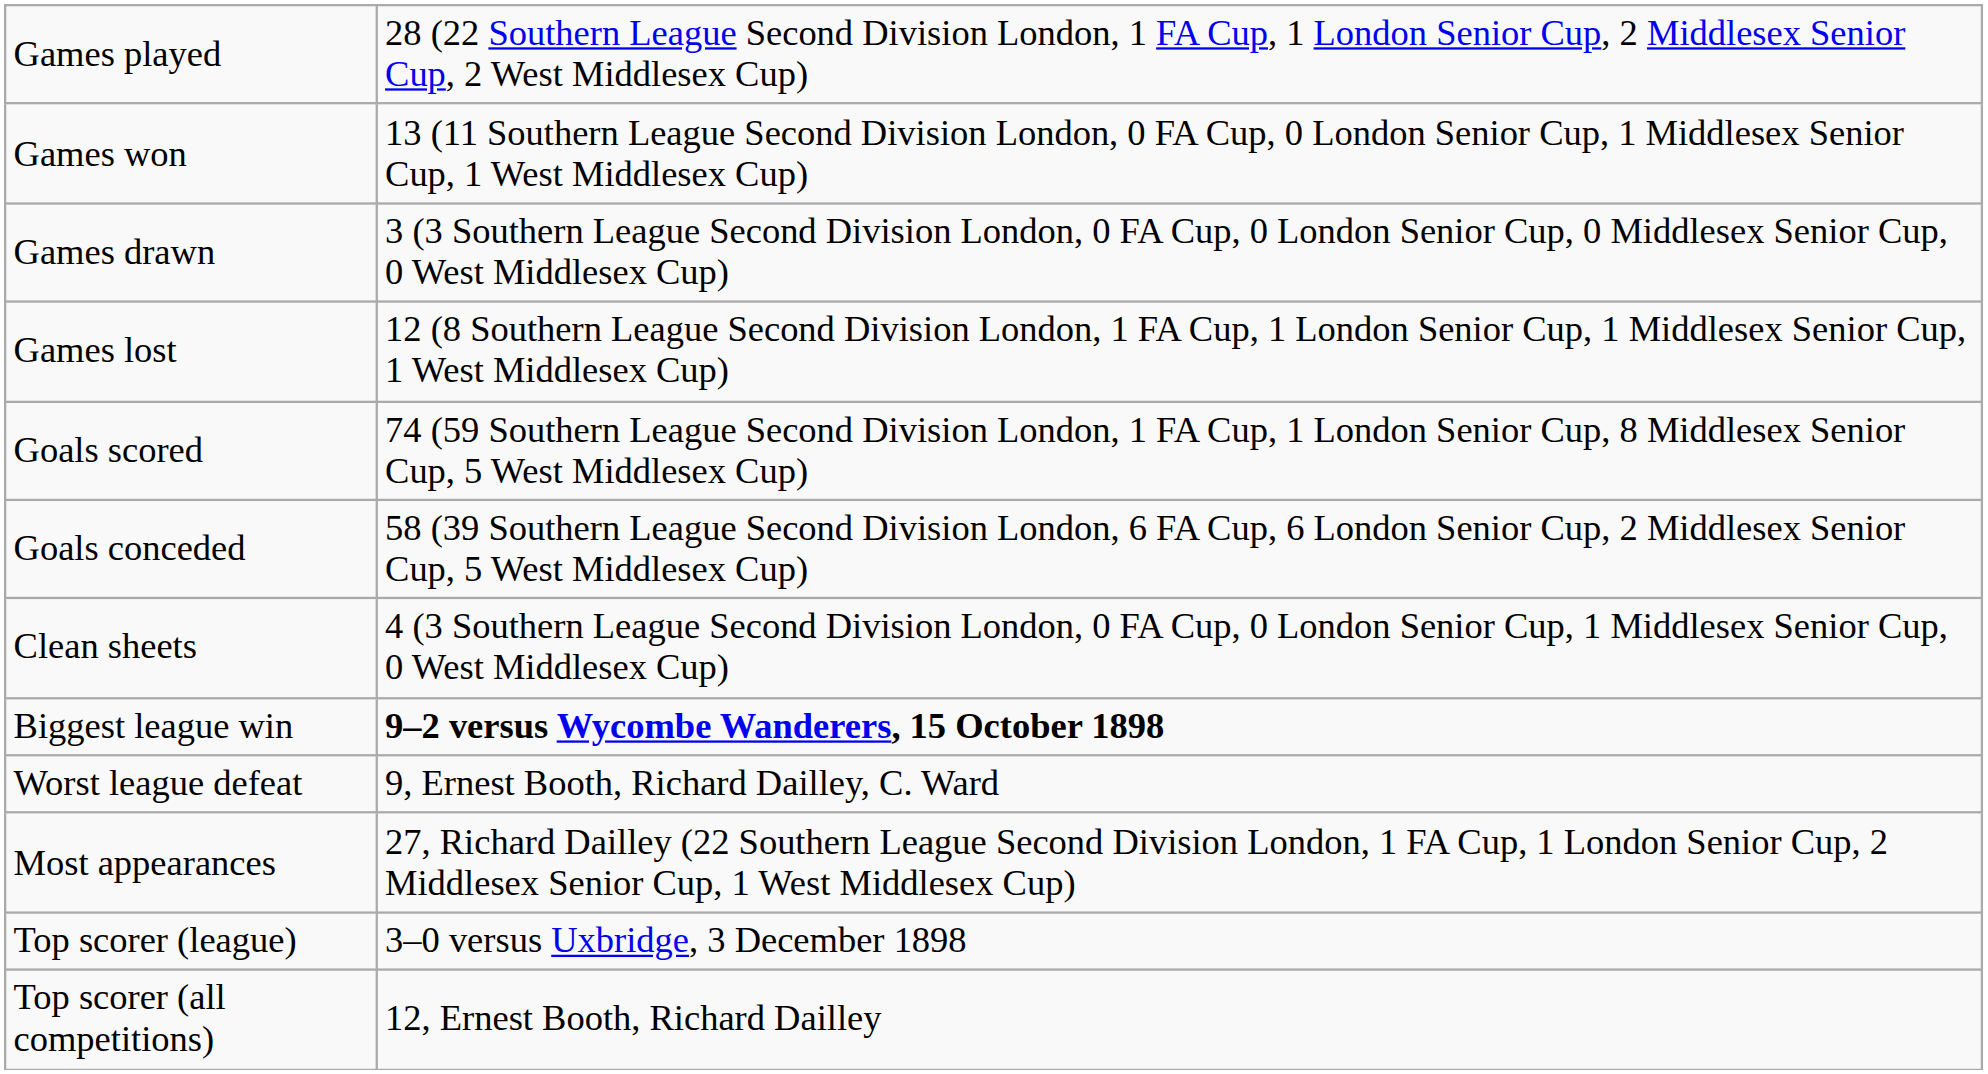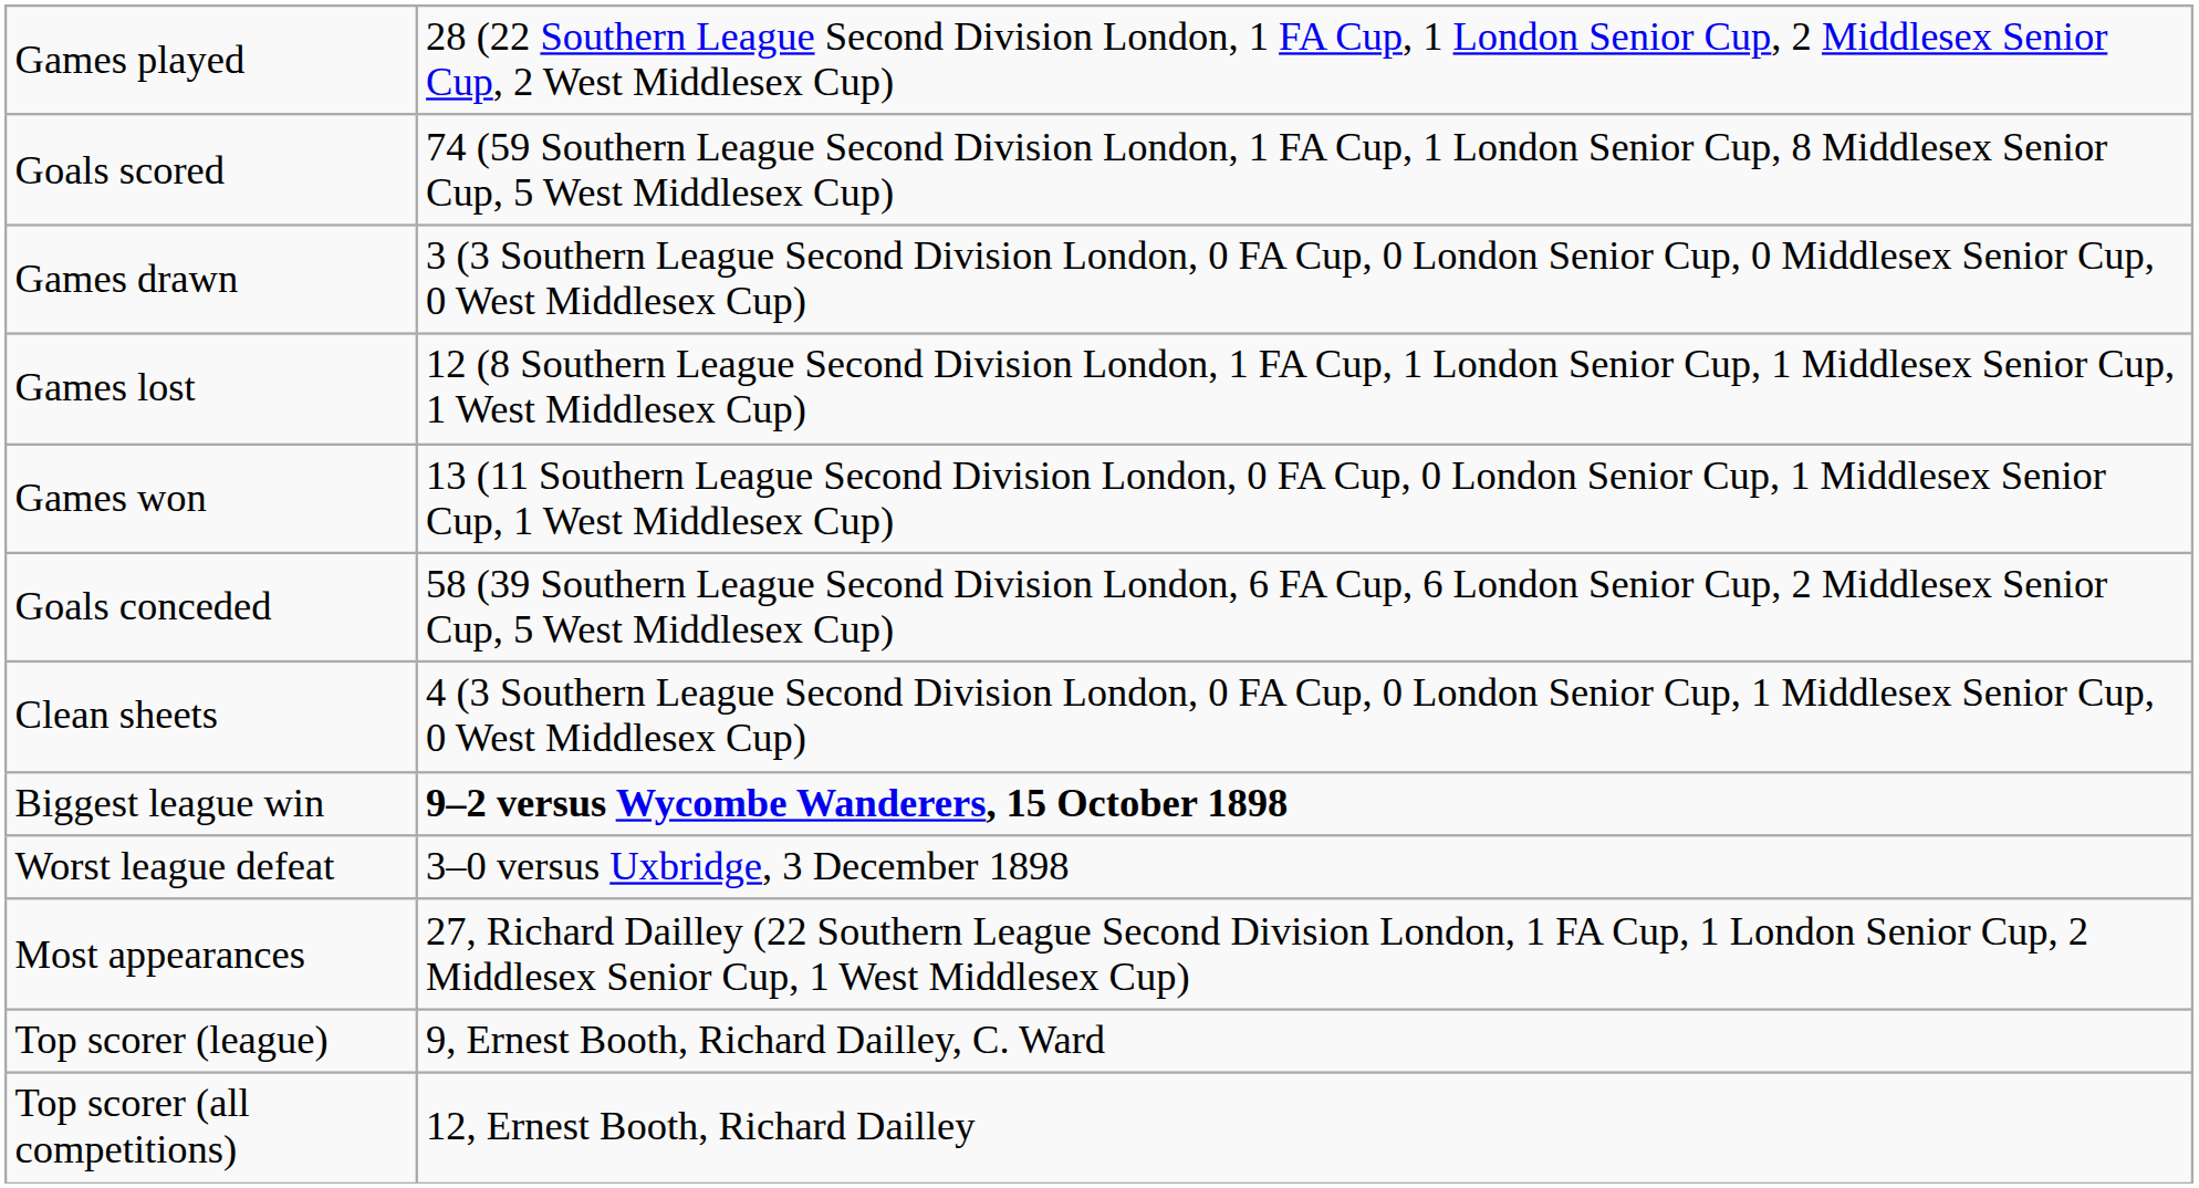 <table class="wikitable">
 <tr>
 <td>Games played</td>
 <td>28 (22 <a href='#'>Southern League</a> Second Division London, 1 <a href='#'>FA Cup</a>, 1 <a href='#'>London Senior Cup</a>, 2 <a href='#'>Middlesex Senior Cup</a>, 2 West Middlesex Cup)</td>
 </tr>
 <tr>
-<td>Games won</td>
-<td>13 (11 Southern League Second Division London, 0 FA Cup, 0 London Senior Cup, 1 Middlesex Senior Cup, 1 West Middlesex Cup)</td>
+<td>Goals scored</td>
+<td>74 (59 Southern League Second Division London, 1 FA Cup, 1 London Senior Cup, 8 Middlesex Senior Cup, 5 West Middlesex Cup)</td>
 </tr>
 <tr>
 <td>Games drawn</td>
 <td>3 (3 Southern League Second Division London, 0 FA Cup, 0 London Senior Cup, 0 Middlesex Senior Cup, 0 West Middlesex Cup)</td>
 </tr>
 <tr>
 <td>Games lost</td>
 <td>12 (8 Southern League Second Division London, 1 FA Cup, 1 London Senior Cup, 1 Middlesex Senior Cup, 1 West Middlesex Cup)</td>
 </tr>
 <tr>
-<td>Goals scored</td>
-<td>74 (59 Southern League Second Division London, 1 FA Cup, 1 London Senior Cup, 8 Middlesex Senior Cup, 5 West Middlesex Cup)</td>
+<td>Games won</td>
+<td>13 (11 Southern League Second Division London, 0 FA Cup, 0 London Senior Cup, 1 Middlesex Senior Cup, 1 West Middlesex Cup)</td>
 </tr>
 <tr>
 <td>Goals conceded</td>
 <td>58 (39 Southern League Second Division London, 6 FA Cup, 6 London Senior Cup, 2 Middlesex Senior Cup, 5 West Middlesex Cup)</td>
 </tr>
 <tr>
 <td>Clean sheets</td>
 <td>4 (3 Southern League Second Division London, 0 FA Cup, 0 London Senior Cup, 1 Middlesex Senior Cup, 0 West Middlesex Cup)</td>
 </tr>
 <tr>
 <td>Biggest league win</td>
 <td><strong>9–2 versus <a href='#'>Wycombe Wanderers</a>, 15 October 1898</strong></td>
 </tr>
 <tr>
 <td>Worst league defeat</td>
-<td>9, Ernest Booth, Richard Dailley, C. Ward</td>
+<td>3–0 versus <a href='#'>Uxbridge</a>, 3 December 1898</td>
 </tr>
 <tr>
 <td>Most appearances</td>
 <td>27, Richard Dailley (22 Southern League Second Division London, 1 FA Cup, 1 London Senior Cup, 2 Middlesex Senior Cup, 1 West Middlesex Cup)</td>
 </tr>
 <tr>
 <td>Top scorer (league)</td>
-<td>3–0 versus <a href='#'>Uxbridge</a>, 3 December 1898</td>
+<td>9, Ernest Booth, Richard Dailley, C. Ward</td>
 </tr>
 <tr>
 <td>Top scorer (all competitions)</td>
 <td>12, Ernest Booth, Richard Dailley</td>
 </tr>
 </table>
